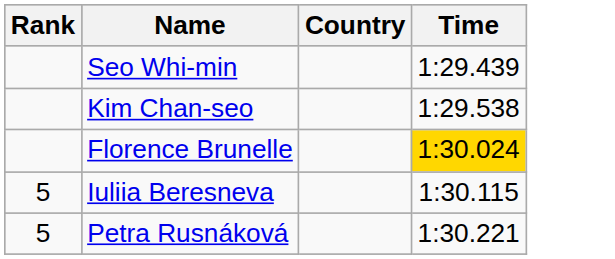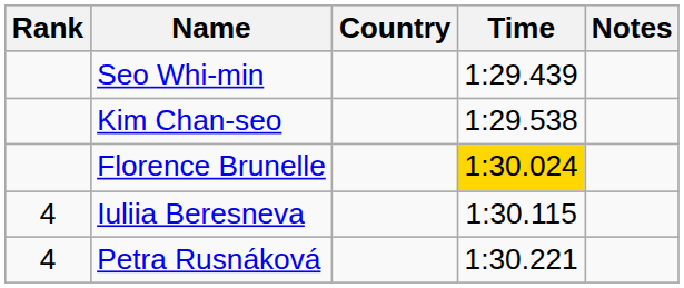 <table class="wikitable sortable" style="text-align:center">
 <tr>
 <th>Rank</th>
 <th>Name</th>
 <th>Country</th>
 <th>Time</th>
+<th>Notes</th>
 </tr>
 <tr>
 <td></td>
 <td align=left><a href='#'>Seo Whi-min</a></td>
 <td align=left></td>
 <td>1:29.439</td>
+<td></td>
 </tr>
 <tr>
 <td></td>
 <td align=left><a href='#'>Kim Chan-seo</a></td>
 <td align=left></td>
 <td>1:29.538</td>
+<td></td>
 </tr>
 <tr>
 <td></td>
 <td align=left><a href='#'>Florence Brunelle</a></td>
 <td align=left></td>
 <td style="background: gold;">1:30.024</td>
+<td></td>
 </tr>
 <tr>
-<td>5</td>
+<td>4</td>
 <td align=left><a href='#'>Iuliia Beresneva</a></td>
 <td align=left></td>
 <td>1:30.115</td>
+<td></td>
 </tr>
 <tr>
-<td>5</td>
+<td>4</td>
 <td align=left><a href='#'>Petra Rusnáková</a></td>
 <td align=left></td>
 <td>1:30.221</td>
+<td></td>
 </tr>
 </table>
